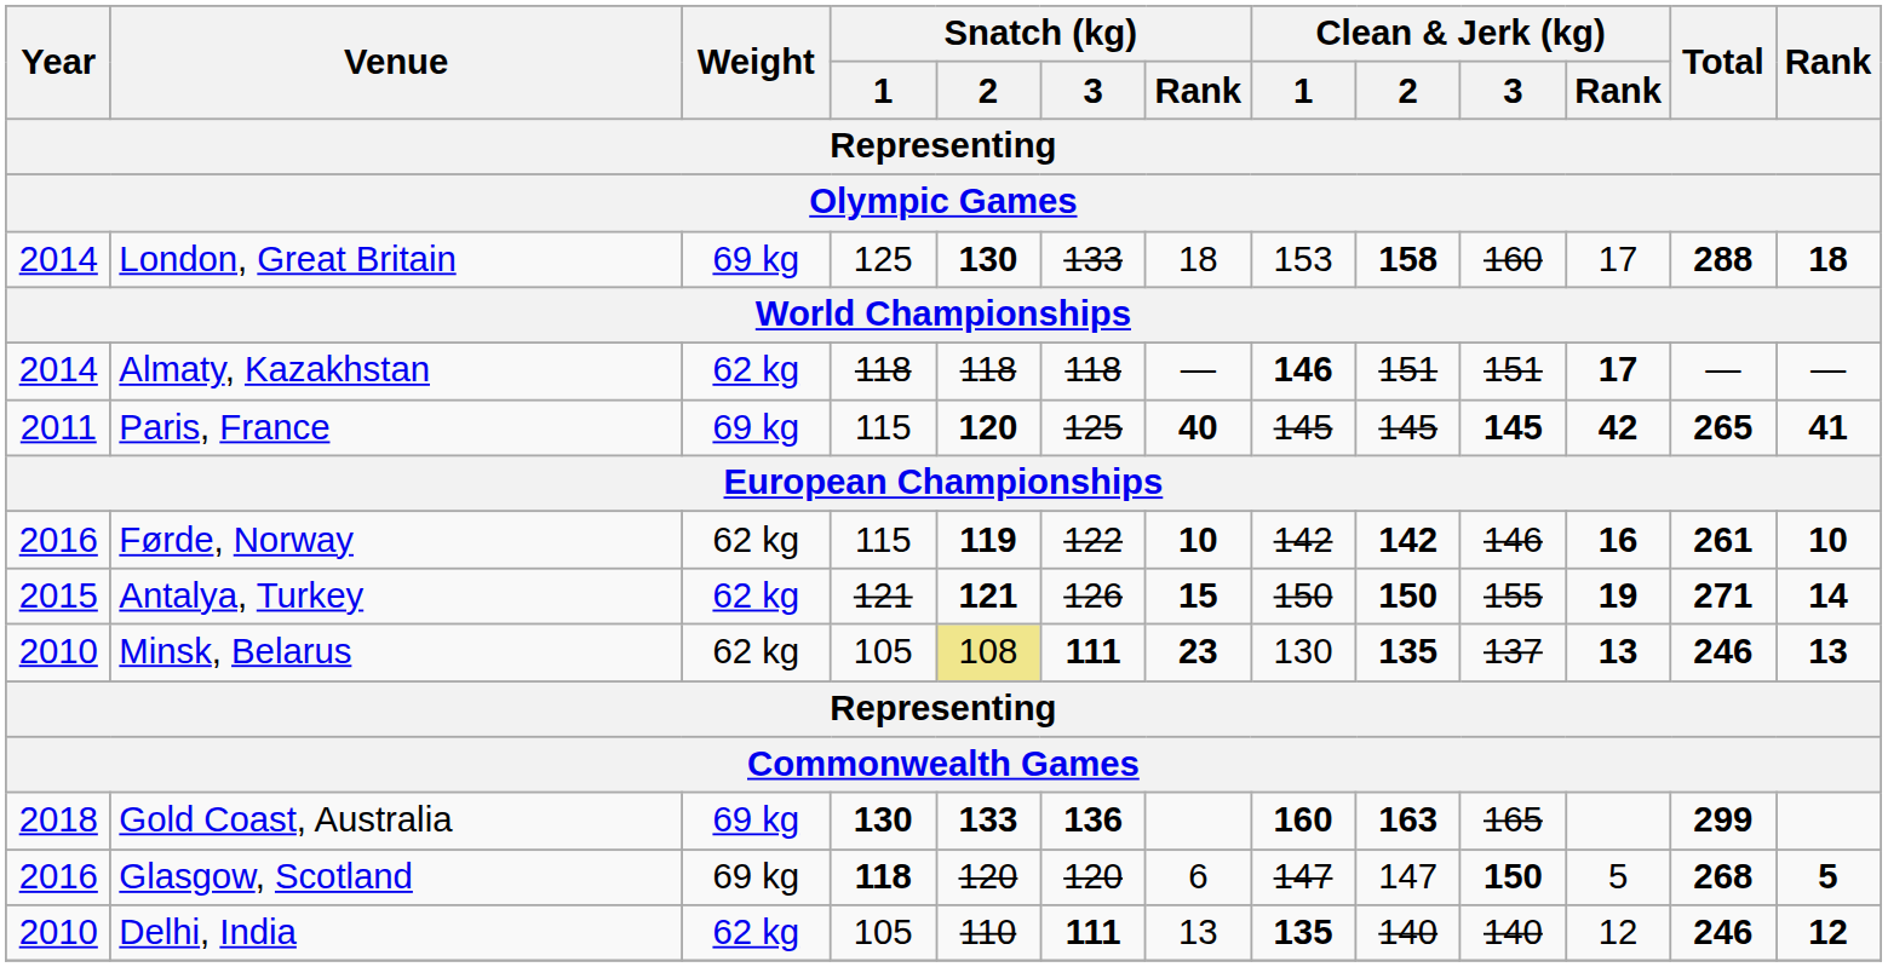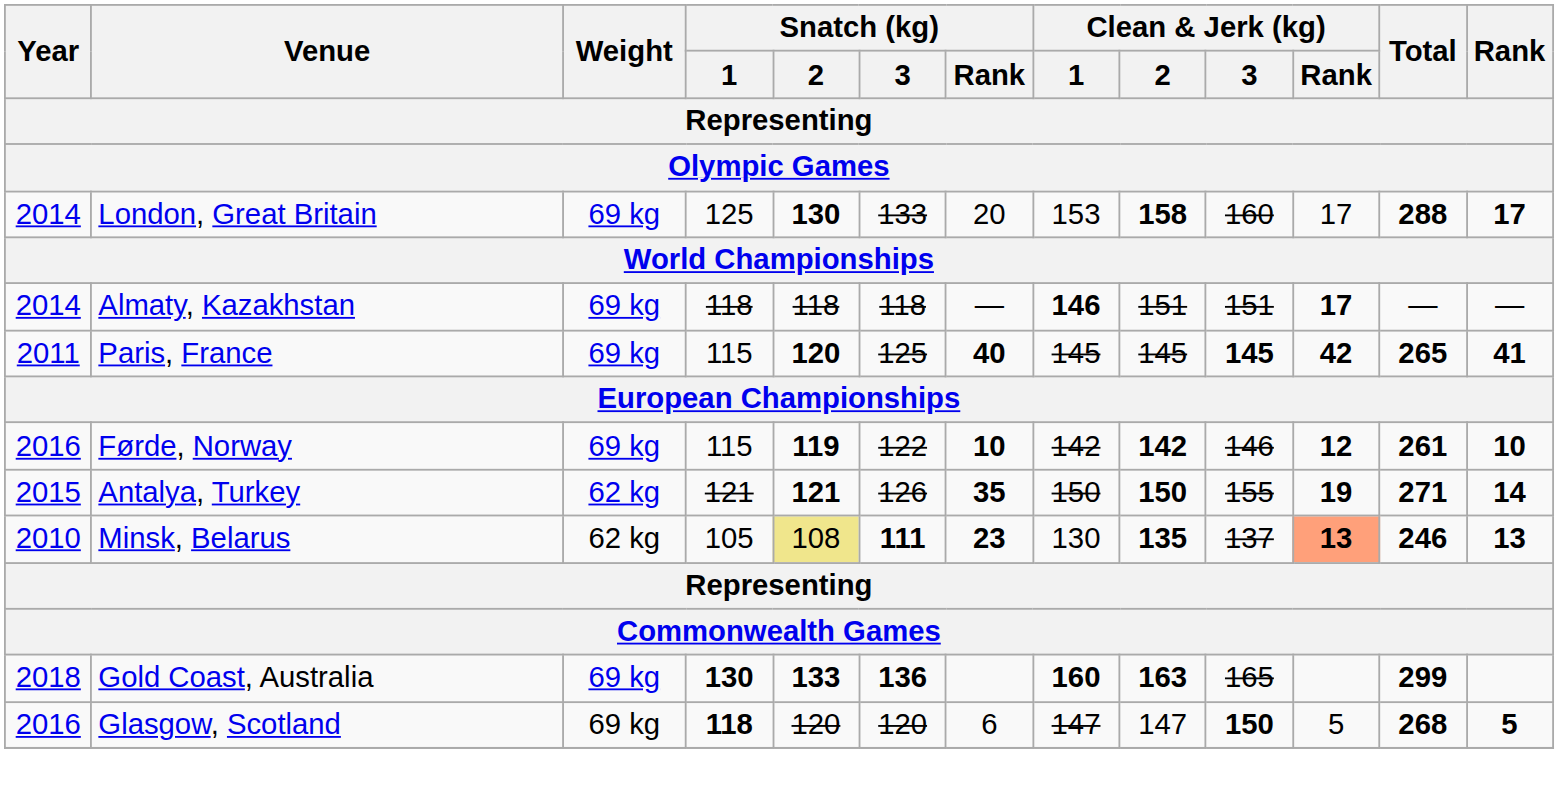 <table class = "wikitable" style="text-align:center;">
 <tr>
 <th rowspan=2 width=40>Year</th>
 <th rowspan=2 width=250>Venue</th>
 <th rowspan=2 width=60>Weight</th>
 <th colspan=4>Snatch (kg)</th>
 <th colspan=4>Clean & Jerk (kg)</th>
 <th rowspan=2 width=40>Total</th>
 <th rowspan=2 width=40>Rank</th>
 </tr>
 <tr>
 <th width=40>1</th>
 <th width=40>2</th>
 <th width=40>3</th>
 <th width=40>Rank</th>
 <th width=40>1</th>
 <th width=40>2</th>
 <th width=40>3</th>
 <th width=40>Rank</th>
 </tr>
 <tr>
 <th colspan=13>Representing </th>
 </tr>
 <tr>
 <th colspan=13><a href='#'>Olympic Games</a></th>
 </tr>
 <tr>
 <td><a href='#'>2014</a></td>
 <td align=left> <a href='#'>London</a>, <a href='#'>Great Britain</a></td>
 <td><a href='#'>69 kg</a></td>
 <td>125</td>
 <td><strong>130</strong></td>
 <td><s>133</s></td>
-<td>18</td>
+<td>20</td>
 <td>153</td>
 <td><strong>158</strong></td>
 <td><s>160</s></td>
 <td>17</td>
 <td><strong>288</strong></td>
-<td><strong>18</strong></td>
+<td><strong>17</strong></td>
 </tr>
 <tr>
 <th colspan=13><a href='#'>World Championships</a></th>
 </tr>
 <tr>
 <td><a href='#'>2014</a></td>
 <td align=left> <a href='#'>Almaty</a>, <a href='#'>Kazakhstan</a></td>
-<td><a href='#'>62 kg</a></td>
+<td><a href='#'>69 kg</a></td>
 <td><s>118</s></td>
 <td><s>118</s></td>
 <td><s>118</s></td>
 <td>—</td>
 <td><strong>146</strong></td>
 <td><s>151</s></td>
 <td><s>151</s></td>
 <td><strong>17</strong></td>
 <td>—</td>
 <td>—</td>
 </tr>
 <tr>
 <td><a href='#'>2011</a></td>
 <td align=left> <a href='#'>Paris</a>, <a href='#'>France</a></td>
 <td><a href='#'>69 kg</a></td>
 <td>115</td>
 <td><strong>120</strong></td>
 <td><s>125</s></td>
 <td><strong>40</strong></td>
 <td><s>145</s></td>
 <td><s>145</s></td>
 <td><strong>145</strong></td>
 <td><strong>42</strong></td>
 <td><strong>265</strong></td>
 <td><strong>41</strong></td>
 </tr>
 <tr>
 <th colspan=13><a href='#'>European Championships</a></th>
 </tr>
 <tr>
 <td><a href='#'>2016</a></td>
 <td align=left> <a href='#'>Førde</a>, <a href='#'>Norway</a></td>
-<td>62 kg</td>
+<td><a href='#'>69 kg</a></td>
 <td>115</td>
 <td><strong>119</strong></td>
 <td><s>122</s></td>
 <td><strong>10</strong></td>
 <td><s>142</s></td>
 <td><strong>142</strong></td>
 <td><s>146</s></td>
-<td><strong>16</strong></td>
+<td><strong>12</strong></td>
 <td><strong>261</strong></td>
 <td><strong>10</strong></td>
 </tr>
 <tr>
 <td><a href='#'>2015</a></td>
 <td align=left> <a href='#'>Antalya</a>, <a href='#'>Turkey</a></td>
 <td><a href='#'>62 kg</a></td>
 <td><s>121</s></td>
 <td><strong>121</strong></td>
 <td><s>126</s></td>
-<td><strong>15</strong></td>
+<td><strong>35</strong></td>
 <td><s>150</s></td>
 <td><strong>150</strong></td>
 <td><s>155</s></td>
 <td><strong>19</strong></td>
 <td><strong>271</strong></td>
 <td><strong>14</strong></td>
 </tr>
 <tr>
 <td><a href='#'>2010</a></td>
 <td align=left> <a href='#'>Minsk</a>, <a href='#'>Belarus</a></td>
 <td>62 kg</td>
 <td>105</td>
 <td style="background: khaki;">108</td>
 <td><strong>111</strong></td>
 <td><strong>23</strong></td>
 <td>130</td>
 <td><strong>135</strong></td>
 <td><s>137</s></td>
-<td><strong>13</strong></td>
+<td style="background: lightsalmon;"><strong>13</strong></td>
 <td><strong>246</strong></td>
 <td><strong>13</strong></td>
 </tr>
 <tr>
 <th colspan=13>Representing </th>
 </tr>
 <tr>
 <th colspan=13><a href='#'>Commonwealth Games</a></th>
 </tr>
 <tr>
 <td><a href='#'>2018</a></td>
 <td align=left> <a href='#'>Gold Coast</a>, Australia</td>
 <td><a href='#'>69 kg</a></td>
 <td><strong>130</strong></td>
 <td><strong>133</strong></td>
 <td><strong>136</strong></td>
 <td></td>
 <td><strong>160</strong></td>
 <td><strong>163</strong></td>
 <td><s>165</s></td>
 <td></td>
 <td><strong>299</strong></td>
 <td></td>
 </tr>
 <tr>
 <td><a href='#'>2016</a></td>
 <td align=left> <a href='#'>Glasgow</a>, <a href='#'>Scotland</a></td>
 <td>69 kg</td>
 <td><strong>118</strong></td>
 <td><s>120</s></td>
 <td><s>120</s></td>
 <td>6</td>
 <td><s>147</s></td>
 <td>147</td>
 <td><strong>150</strong></td>
 <td>5</td>
 <td><strong>268</strong></td>
 <td><strong>5</strong></td>
 </tr>
 <tr>
-<td><a href='#'>2010</a></td>
-<td align=left> <a href='#'>Delhi</a>, <a href='#'>India</a></td>
-<td><a href='#'>62 kg</a></td>
-<td>105</td>
-<td><s>110</s></td>
-<td><strong>111</strong></td>
-<td>13</td>
-<td><strong>135</strong></td>
-<td><s>140</s></td>
-<td><s>140</s></td>
-<td>12</td>
-<td><strong>246</strong></td>
-<td><strong>12</strong></td>
-</tr>
-<tr>
 </tr>
 </table>
